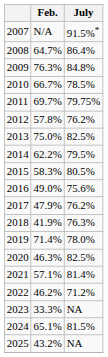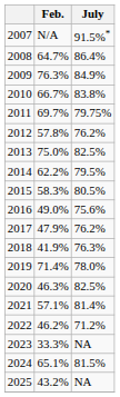 <table class="wikitable" border="1">
 <tr>
 <th></th>
 <th>Feb.</th>
 <th>July</th>
 </tr>
 <tr>
 <td>2007</td>
 <td>N/A</td>
 <td>91.5%<sup>*</sup></td>
 </tr>
 <tr>
 <td>2008</td>
 <td>64.7%</td>
 <td>86.4%</td>
 </tr>
 <tr>
 <td>2009</td>
 <td>76.3%</td>
-<td>84.8%</td>
+<td>84.9%</td>
 </tr>
 <tr>
 <td>2010</td>
 <td>66.7%</td>
-<td>78.5%</td>
+<td>83.8%</td>
 </tr>
 <tr>
 <td>2011</td>
 <td>69.7%</td>
 <td>79.75%</td>
 </tr>
 <tr>
 <td>2012</td>
 <td>57.8%</td>
 <td>76.2%</td>
 </tr>
 <tr>
 <td>2013</td>
 <td>75.0%</td>
 <td>82.5%</td>
 </tr>
 <tr>
 <td>2014</td>
 <td>62.2%</td>
 <td>79.5%</td>
 </tr>
 <tr>
 <td>2015</td>
 <td>58.3%</td>
 <td>80.5%</td>
 </tr>
 <tr>
 <td>2016</td>
 <td>49.0%</td>
 <td>75.6%</td>
 </tr>
 <tr>
 <td>2017</td>
 <td>47.9%</td>
 <td>76.2%</td>
 </tr>
 <tr>
 <td>2018</td>
 <td>41.9%</td>
 <td>76.3%</td>
 </tr>
 <tr>
 <td>2019</td>
 <td>71.4%</td>
 <td>78.0%</td>
 </tr>
 <tr>
 <td>2020</td>
 <td>46.3%</td>
 <td>82.5%</td>
 </tr>
 <tr>
 <td>2021</td>
 <td>57.1%</td>
 <td>81.4%</td>
 </tr>
 <tr>
 <td>2022</td>
 <td>46.2%</td>
 <td>71.2%</td>
 </tr>
 <tr>
 <td>2023</td>
 <td>33.3%</td>
 <td>NA</td>
 </tr>
 <tr>
 <td>2024</td>
 <td>65.1%</td>
 <td>81.5%</td>
 </tr>
 <tr>
 <td>2025</td>
 <td>43.2%</td>
 <td>NA</td>
 </tr>
 <tr>
 </tr>
 </table>
